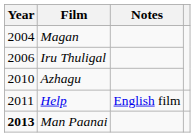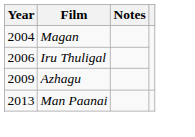 <table class="wikitable">
 <tr style="background:#ccc; text-align:center;">
 <th>Year</th>
 <th>Film</th>
 <th>Notes</th>
 <th class="unsortable"></th>
 </tr>
 <tr>
 <td>2004</td>
 <td><em>Magan</em></td>
 <td></td>
 <td rowspan="3"></td>
 </tr>
 <tr>
 <td>2006</td>
 <td><em>Iru Thuligal</em></td>
 <td></td>
 </tr>
 <tr>
-<td>2010</td>
+<td>2009</td>
 <td><em>Azhagu</em></td>
 <td></td>
 </tr>
 <tr>
-<td>2011</td>
-<td><em><a href='#'>Help</a></em></td>
-<td><a href='#'>English</a> film</td>
-<td></td>
-</tr>
-<tr>
-<td><strong>2013</strong></td>
+<td>2013</td>
 <td><em>Man Paanai</em></td>
 <td></td>
 <td></td>
 </tr>
 </table>
